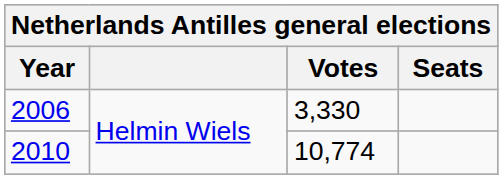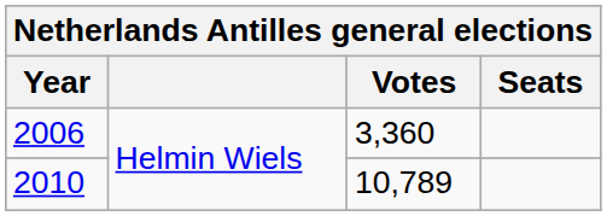 <table class="wikitable">
 <tr>
 <th colspan="4">Netherlands Antilles general elections</th>
 </tr>
 <tr>
 <th>Year</th>
 <th></th>
 <th>Votes</th>
 <th>Seats</th>
 </tr>
 <tr>
 <td><a href='#'>2006</a></td>
 <td rowspan="2"><a href='#'>Helmin Wiels</a></td>
-<td>3,330</td>
+<td>3,360</td>
 <td></td>
 </tr>
 <tr>
 <td><a href='#'>2010</a></td>
-<td>10,774</td>
+<td>10,789</td>
 <td></td>
 </tr>
 </table>
